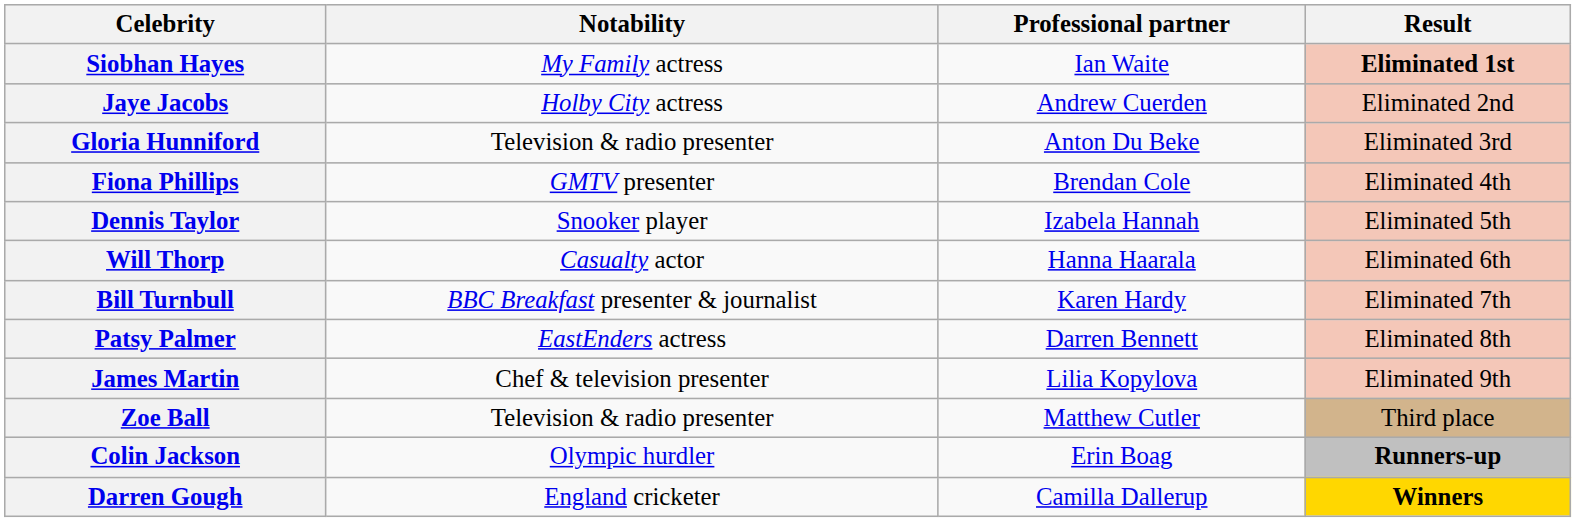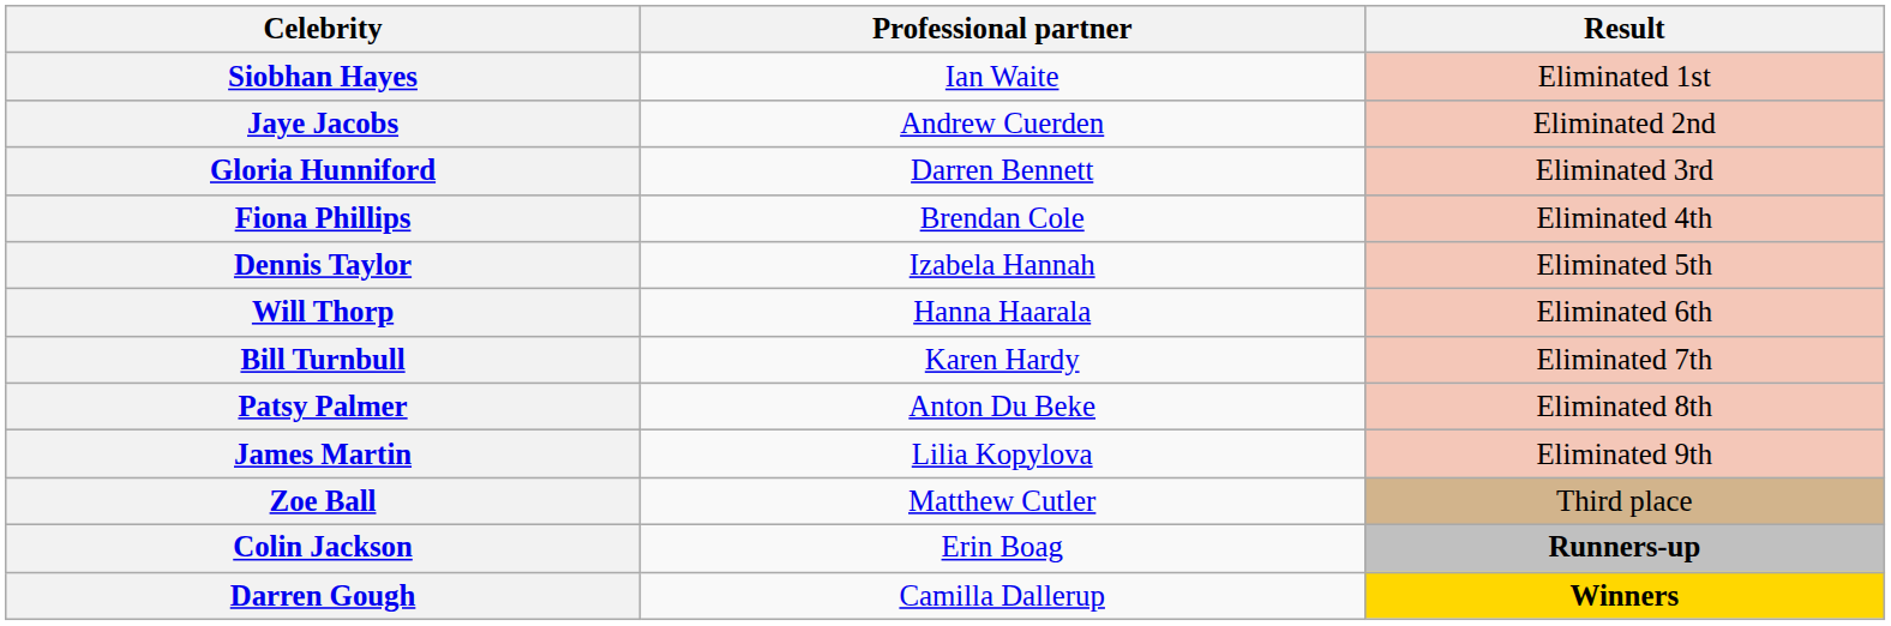 <table class="wikitable sortable" style="text-align:center; width:80%">
 <tr>
 <th scope="col">Celebrity</th>
-<th scope="col" class="unsortable">Notability</th>
 <th scope="col">Professional partner</th>
 <th scope="col">Result</th>
 </tr>
 <tr>
 <th scope="row"><a href='#'>Siobhan Hayes</a></th>
-<td><em><a href='#'>My Family</a></em> actress</td>
 <td><a href='#'>Ian Waite</a></td>
-<td bgcolor="f4c7b8"><strong>Eliminated 1st</strong></td>
+<td bgcolor="f4c7b8">Eliminated 1st</td>
 </tr>
 <tr>
 <th scope="row"><a href='#'>Jaye Jacobs</a></th>
-<td><em><a href='#'>Holby City</a></em> actress</td>
 <td><a href='#'>Andrew Cuerden</a></td>
 <td bgcolor="f4c7b8">Eliminated 2nd</td>
 </tr>
 <tr>
 <th scope="row"><a href='#'>Gloria Hunniford</a></th>
-<td>Television & radio presenter</td>
-<td><a href='#'>Anton Du Beke</a></td>
+<td><a href='#'>Darren Bennett</a></td>
 <td bgcolor="f4c7b8">Eliminated 3rd</td>
 </tr>
 <tr>
 <th scope="row"><a href='#'>Fiona Phillips</a></th>
-<td><em><a href='#'>GMTV</a></em> presenter</td>
 <td><a href='#'>Brendan Cole</a></td>
 <td bgcolor="f4c7b8">Eliminated 4th</td>
 </tr>
 <tr>
 <th scope="row"><a href='#'>Dennis Taylor</a></th>
-<td><a href='#'>Snooker</a> player</td>
 <td><a href='#'>Izabela Hannah</a></td>
 <td bgcolor="f4c7b8">Eliminated 5th</td>
 </tr>
 <tr>
 <th scope="row"><a href='#'>Will Thorp</a></th>
-<td><em><a href='#'>Casualty</a></em> actor</td>
 <td><a href='#'>Hanna Haarala</a></td>
 <td bgcolor="f4c7b8">Eliminated 6th</td>
 </tr>
 <tr>
 <th scope="row"><a href='#'>Bill Turnbull</a></th>
-<td><em><a href='#'>BBC Breakfast</a></em> presenter & journalist</td>
 <td><a href='#'>Karen Hardy</a></td>
 <td bgcolor="f4c7b8">Eliminated 7th</td>
 </tr>
 <tr>
 <th scope="row"><a href='#'>Patsy Palmer</a></th>
-<td><em><a href='#'>EastEnders</a></em> actress</td>
-<td><a href='#'>Darren Bennett</a></td>
+<td><a href='#'>Anton Du Beke</a></td>
 <td bgcolor="f4c7b8">Eliminated 8th</td>
 </tr>
 <tr>
 <th scope="row"><a href='#'>James Martin</a></th>
-<td>Chef & television presenter</td>
 <td><a href='#'>Lilia Kopylova</a></td>
 <td bgcolor="f4c7b8">Eliminated 9th</td>
 </tr>
 <tr>
 <th scope="row"><a href='#'>Zoe Ball</a></th>
-<td>Television & radio presenter</td>
 <td><a href='#'>Matthew Cutler</a></td>
 <td bgcolor="tan">Third place</td>
 </tr>
 <tr>
 <th scope="row"><a href='#'>Colin Jackson</a></th>
-<td><a href='#'>Olympic hurdler</a></td>
 <td><a href='#'>Erin Boag</a></td>
 <td bgcolor="silver"><strong>Runners-up</strong></td>
 </tr>
 <tr>
 <th scope="row"><a href='#'>Darren Gough</a></th>
-<td><a href='#'>England</a> cricketer</td>
 <td><a href='#'>Camilla Dallerup</a></td>
 <td bgcolor="gold"><strong>Winners</strong></td>
 </tr>
 </table>
